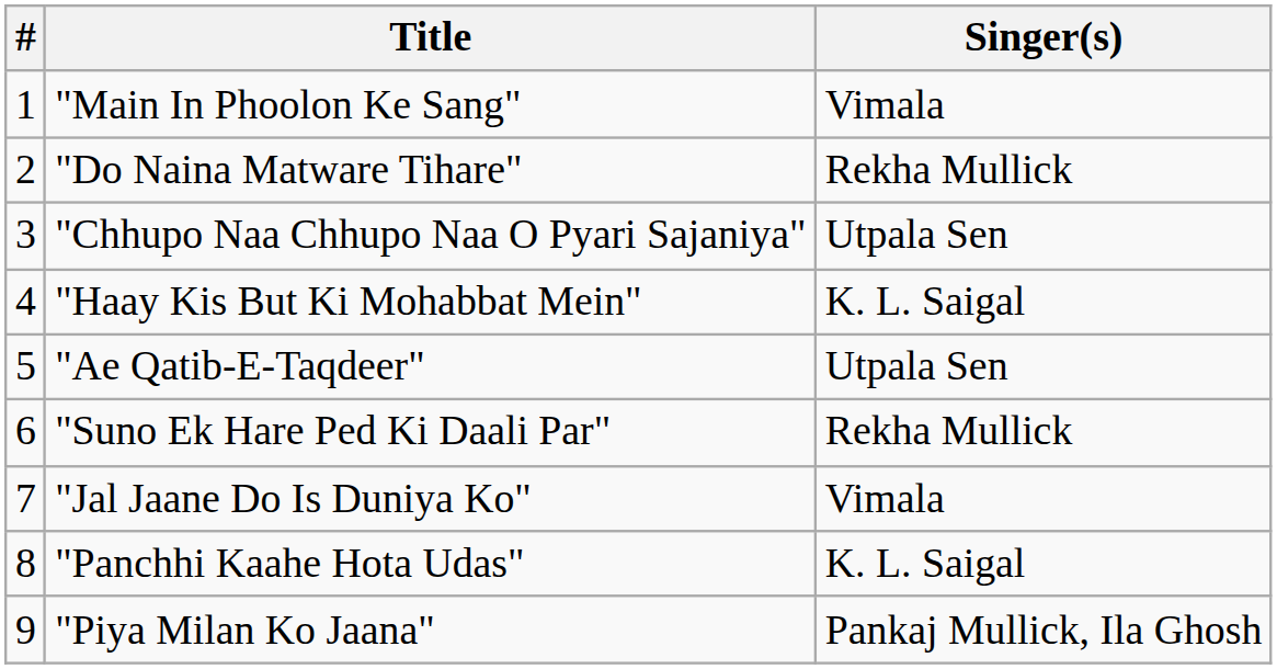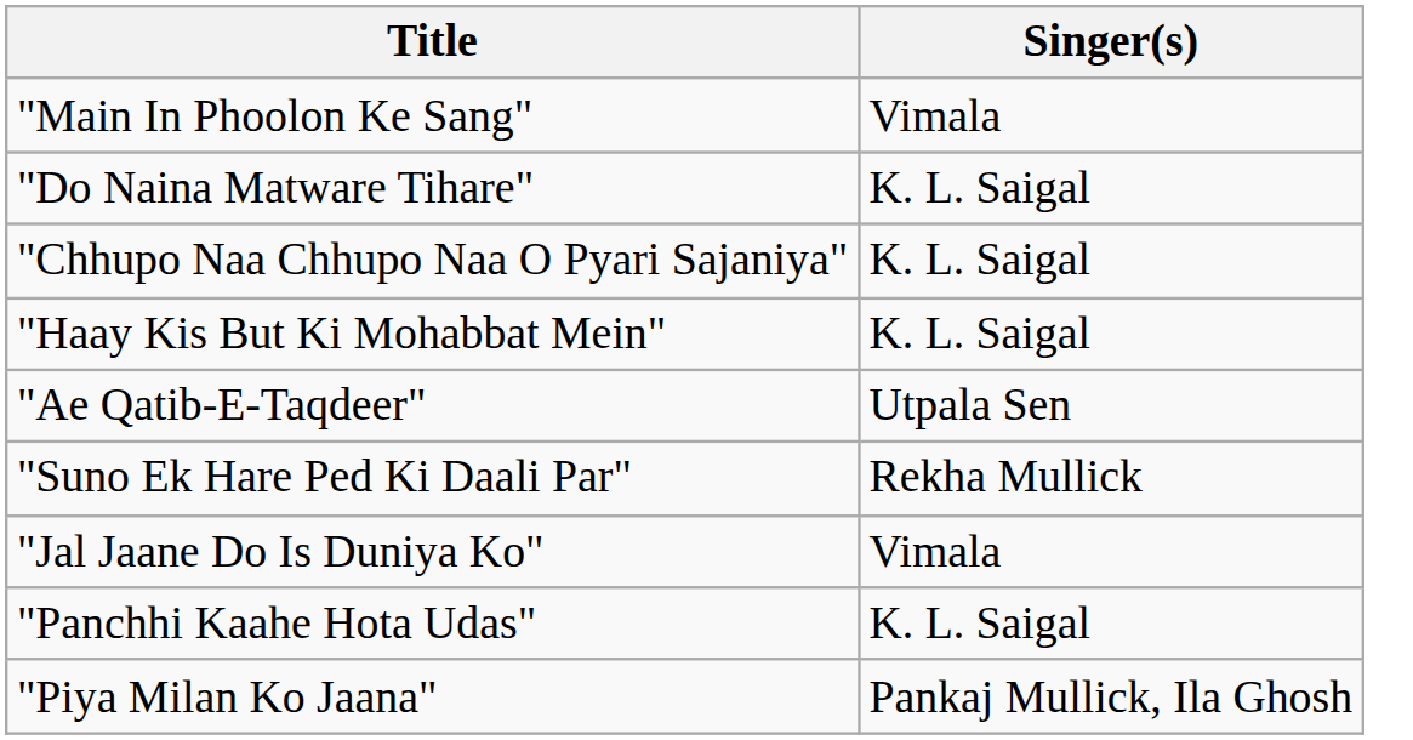 <table class="wikitable">
 <tr>
-<th>#</th>
 <th>Title</th>
 <th>Singer(s)</th>
 </tr>
 <tr>
-<td>1</td>
 <td>"Main In Phoolon Ke Sang"</td>
 <td>Vimala</td>
 </tr>
 <tr>
-<td>2</td>
 <td>"Do Naina Matware Tihare"</td>
-<td>Rekha Mullick</td>
+<td>K. L. Saigal</td>
 </tr>
 <tr>
-<td>3</td>
 <td>"Chhupo Naa Chhupo Naa O Pyari Sajaniya"</td>
-<td>Utpala Sen</td>
+<td>K. L. Saigal</td>
 </tr>
 <tr>
-<td>4</td>
 <td>"Haay Kis But Ki Mohabbat Mein"</td>
 <td>K. L. Saigal</td>
 </tr>
 <tr>
-<td>5</td>
 <td>"Ae Qatib-E-Taqdeer"</td>
 <td>Utpala Sen</td>
 </tr>
 <tr>
-<td>6</td>
 <td>"Suno Ek Hare Ped Ki Daali Par"</td>
 <td>Rekha Mullick</td>
 </tr>
 <tr>
-<td>7</td>
 <td>"Jal Jaane Do Is Duniya Ko"</td>
 <td>Vimala</td>
 </tr>
 <tr>
-<td>8</td>
 <td>"Panchhi Kaahe Hota Udas"</td>
 <td>K. L. Saigal</td>
 </tr>
 <tr>
-<td>9</td>
 <td>"Piya Milan Ko Jaana"</td>
 <td>Pankaj Mullick, Ila Ghosh</td>
 </tr>
 </table>
